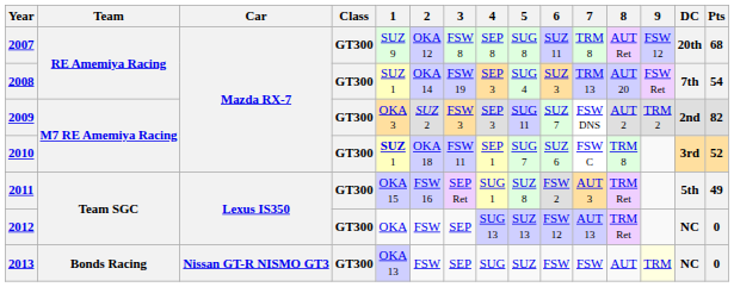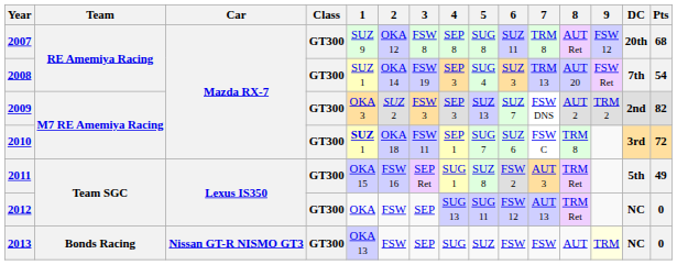 <table class="wikitable" style="text-align:center; font-size:90%">
 <tr>
 <th>Year</th>
 <th>Team</th>
 <th>Car</th>
 <th>Class</th>
 <th>1</th>
 <th>2</th>
 <th>3</th>
 <th>4</th>
 <th>5</th>
 <th>6</th>
 <th>7</th>
 <th>8</th>
 <th>9</th>
 <th>DC</th>
 <th>Pts</th>
 </tr>
 <tr>
 <th><a href='#'>2007</a></th>
 <th rowspan="2"><a href='#'>RE Amemiya Racing</a></th>
 <th rowspan="4"><a href='#'>Mazda RX-7</a></th>
 <th>GT300</th>
 <td bgcolor="#DFFFDF"><a href='#'>SUZ</a><br><small>9</small></td>
 <td bgcolor="#CFCFFF"><a href='#'>OKA</a><br><small>12</small></td>
 <td bgcolor="#DFFFDF"><a href='#'>FSW</a><br><small>8</small></td>
 <td bgcolor="#DFFFDF"><a href='#'>SEP</a><br><small>8</small></td>
 <td bgcolor="#DFFFDF"><a href='#'>SUG</a><br><small>8</small></td>
 <td bgcolor="#CFCFFF"><a href='#'>SUZ</a><br><small>11</small></td>
 <td bgcolor="#DFFFDF"><a href='#'>TRM</a><br><small>8</small></td>
 <td bgcolor="#EFCFFF"><a href='#'>AUT</a><br><small>Ret</small></td>
 <td bgcolor="#CFCFFF"><a href='#'>FSW</a><br><small>12</small></td>
 <th>20th</th>
 <th>68</th>
 </tr>
 <tr>
 <th><a href='#'>2008</a></th>
 <th>GT300</th>
 <td bgcolor="#FFFFBF"><a href='#'>SUZ</a><br><small>1</small></td>
 <td bgcolor="#CFCFFF"><a href='#'>OKA</a><br><small>14</small></td>
 <td bgcolor="#CFCFFF"><a href='#'>FSW</a><br><small>19</small></td>
 <td bgcolor="#FFDF9F"><a href='#'>SEP</a><br><small>3</small></td>
 <td bgcolor="#DFFFDF"><a href='#'>SUG</a><br><small>4</small></td>
 <td bgcolor="#FFDF9F"><a href='#'>SUZ</a><br><small>3</small></td>
 <td bgcolor="#CFCFFF"><a href='#'>TRM</a><br><small>13</small></td>
 <td bgcolor="#CFCFFF"><a href='#'>AUT</a><br><small>20</small></td>
 <td bgcolor="#EFCFFF"><a href='#'>FSW</a><br><small>Ret</small></td>
 <th>7th</th>
 <th>54</th>
 </tr>
 <tr>
 <th><a href='#'>2009</a></th>
 <th rowspan="2"><a href='#'>M7 RE Amemiya Racing</a></th>
 <th>GT300</th>
 <td bgcolor="#FFDF9F"><a href='#'>OKA</a><br><small>3</small></td>
 <td bgcolor="#DFDFDF"><em><a href='#'>SUZ</a></em><br><small>2</small></td>
 <td bgcolor="#FFDF9F"><a href='#'>FSW</a><br><small>3</small></td>
 <td bgcolor="#DFDFDF"><a href='#'>SEP</a><br><small>3</small></td>
-<td bgcolor="#CFCFFF"><a href='#'>SUG</a><br><small>11</small></td>
+<td bgcolor="#CFCFFF"><a href='#'>SUZ</a><br><small>13</small></td>
 <td bgcolor="#DFFFDF"><a href='#'>SUZ</a><br><small>7</small></td>
 <td bgcolor="#FFFFFF"><a href='#'>FSW</a><br><small>DNS</small></td>
 <td bgcolor="#DFDFDF"><a href='#'>AUT</a><br><small>2</small></td>
 <td bgcolor="#DFDFDF"><a href='#'>TRM</a><br><small>2</small></td>
 <td bgcolor="#DFDFDF"><strong>2nd</strong></td>
 <td bgcolor="#DFDFDF"><strong>82</strong></td>
 </tr>
 <tr>
 <th><a href='#'>2010</a></th>
 <th>GT300</th>
 <td bgcolor="#FFFFBF"><strong><a href='#'>SUZ</a></strong><br><small>1</small></td>
 <td bgcolor="#CFCFFF"><a href='#'>OKA</a><br><small>18</small></td>
 <td bgcolor="#CFCFFF"><a href='#'>FSW</a><br><small>11</small></td>
 <td bgcolor="#FFFFBF"><a href='#'>SEP</a><br><small>1</small></td>
 <td bgcolor="#DFFFDF"><a href='#'>SUG</a><br><small>7</small></td>
 <td bgcolor="#DFFFDF"><a href='#'>SUZ</a><br><small>6</small></td>
 <td bgcolor="#FFFFFF"><a href='#'>FSW</a><br><small>C</small></td>
 <td bgcolor="#DFFFDF"><a href='#'>TRM</a><br><small>8</small></td>
 <td></td>
 <td bgcolor="#FFDF9F"><strong>3rd</strong></td>
-<td bgcolor="#FFDF9F"><strong>52</strong></td>
+<td bgcolor="#FFDF9F"><strong>72</strong></td>
 </tr>
 <tr>
 <th><a href='#'>2011</a></th>
 <th rowspan="2">Team SGC</th>
 <th rowspan="2"><a href='#'>Lexus IS350</a></th>
 <th>GT300</th>
 <td bgcolor="#CFCFFF"><a href='#'>OKA</a><br><small>15</small></td>
 <td bgcolor="#CFCFFF"><a href='#'>FSW</a><br><small>16</small></td>
 <td bgcolor="#EFCFFF"><a href='#'>SEP</a><br><small>Ret</small></td>
 <td bgcolor="#FFFFBF"><a href='#'>SUG</a><br><small>1</small></td>
 <td bgcolor="#DFFFDF"><a href='#'>SUZ</a><br><small>8</small></td>
 <td bgcolor="#DFDFDF"><a href='#'>FSW</a><br><small>2</small></td>
 <td bgcolor="#FFDF9F"><a href='#'>AUT</a><br><small>3</small></td>
 <td bgcolor="#EFCFFF"><a href='#'>TRM</a><br><small>Ret</small></td>
 <td></td>
 <th>5th</th>
 <th>49</th>
 </tr>
 <tr>
 <th><a href='#'>2012</a></th>
 <th>GT300</th>
 <td><a href='#'>OKA</a></td>
 <td><a href='#'>FSW</a></td>
 <td><a href='#'>SEP</a></td>
 <td bgcolor="#CFCFFF"><a href='#'>SUG</a><br><small>13</small></td>
-<td bgcolor="#CFCFFF"><a href='#'>SUZ</a><br><small>13</small></td>
+<td bgcolor="#CFCFFF"><a href='#'>SUG</a><br><small>11</small></td>
 <td bgcolor="#CFCFFF"><a href='#'>FSW</a><br><small>12</small></td>
 <td bgcolor="#CFCFFF"><a href='#'>AUT</a><br><small>13</small></td>
 <td bgcolor="#EFCFFF"><a href='#'>TRM</a><br><small>Ret</small></td>
 <td></td>
 <th>NC</th>
 <th>0</th>
 </tr>
 <tr>
 <th><a href='#'>2013</a></th>
 <th>Bonds Racing</th>
 <th><a href='#'>Nissan GT-R NISMO GT3</a></th>
 <th>GT300</th>
 <td bgcolor="#CFCFFF"><a href='#'>OKA</a><br><small>13</small></td>
 <td><a href='#'>FSW</a></td>
 <td><a href='#'>SEP</a></td>
 <td><a href='#'>SUG</a></td>
 <td><a href='#'>SUZ</a></td>
 <td><a href='#'>FSW</a></td>
 <td><a href='#'>FSW</a></td>
 <td><a href='#'>AUT</a></td>
 <td style="background: lightyellow;"><a href='#'>TRM</a></td>
 <th>NC</th>
 <th>0</th>
 </tr>
 </table>
